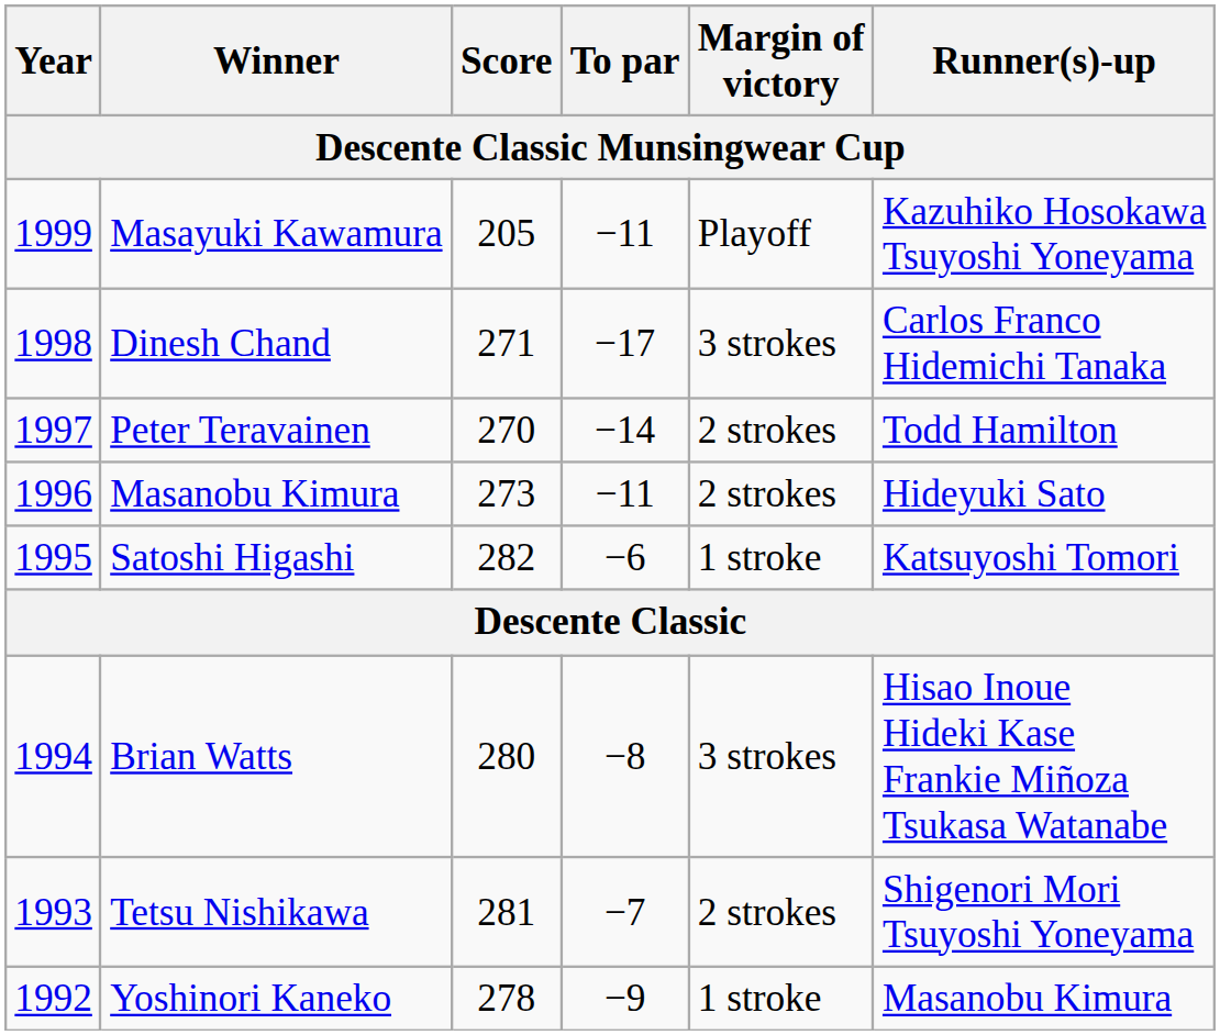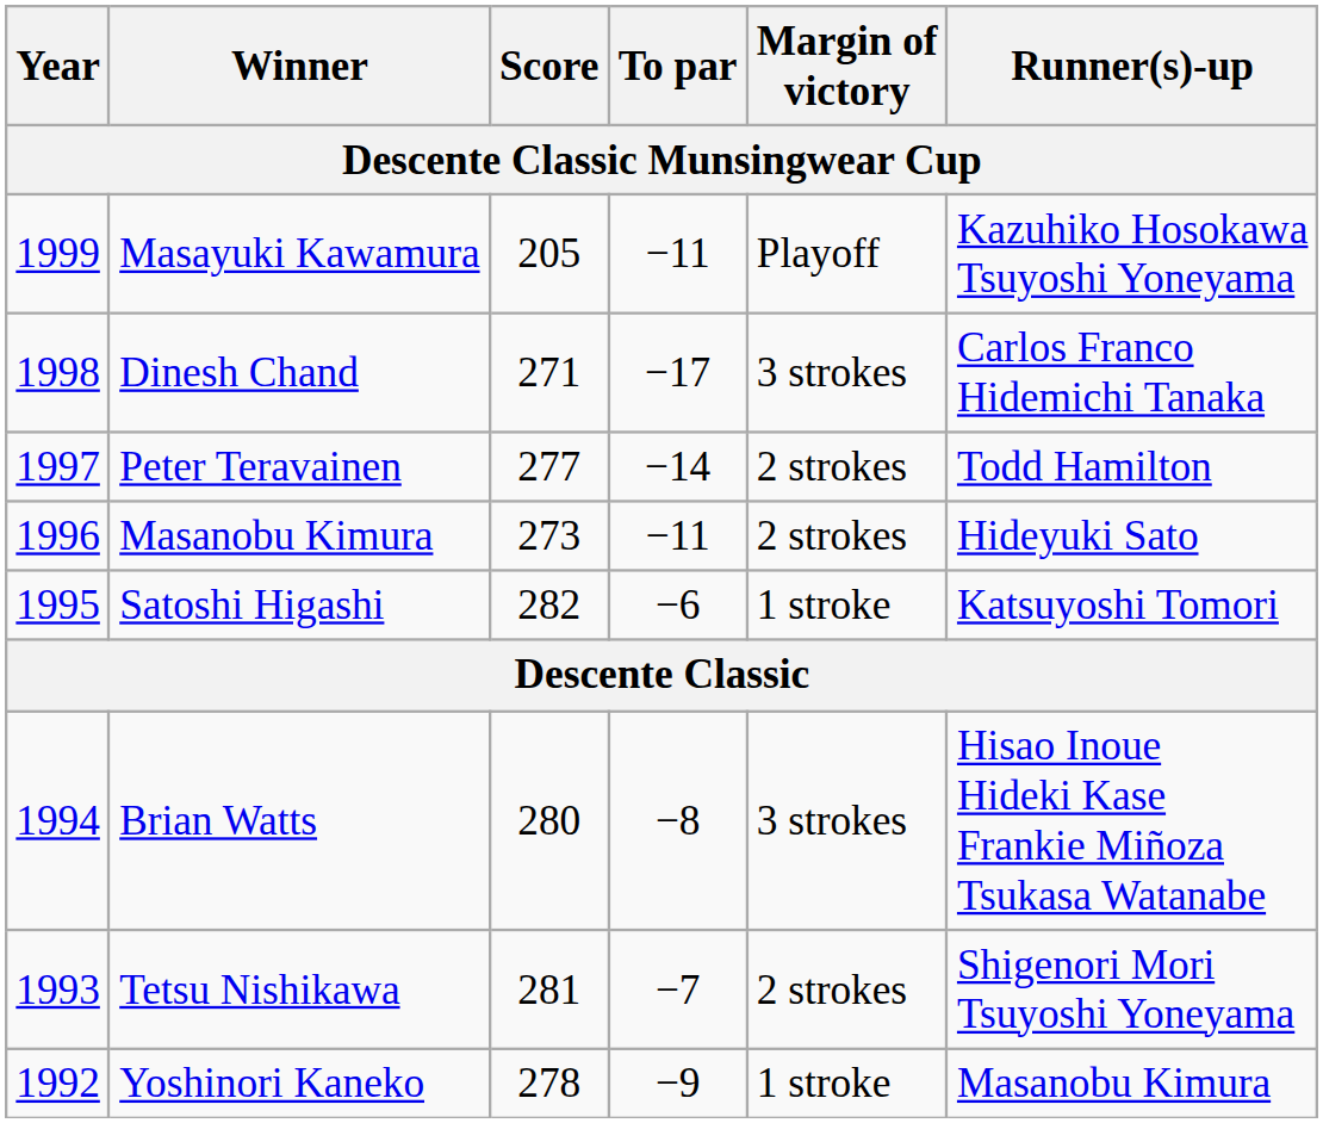 <table class=wikitable style="font-size:95%">
 <tr>
 <th>Year</th>
 <th>Winner</th>
 <th>Score</th>
 <th>To par</th>
 <th>Margin of<br>victory</th>
 <th>Runner(s)-up</th>
 </tr>
 <tr>
 <th colspan=6>Descente Classic Munsingwear Cup</th>
 </tr>
 <tr>
 <td><a href='#'>1999</a></td>
 <td> <a href='#'>Masayuki Kawamura</a></td>
 <td align=center>205</td>
 <td align=center>−11</td>
 <td>Playoff</td>
 <td> <a href='#'>Kazuhiko Hosokawa</a><br> <a href='#'>Tsuyoshi Yoneyama</a></td>
 </tr>
 <tr>
 <td><a href='#'>1998</a></td>
 <td> <a href='#'>Dinesh Chand</a></td>
 <td align=center>271</td>
 <td align=center>−17</td>
 <td>3 strokes</td>
 <td> <a href='#'>Carlos Franco</a><br> <a href='#'>Hidemichi Tanaka</a></td>
 </tr>
 <tr>
 <td><a href='#'>1997</a></td>
 <td> <a href='#'>Peter Teravainen</a></td>
-<td align=center>270</td>
+<td align=center>277</td>
 <td align=center>−14</td>
 <td>2 strokes</td>
 <td> <a href='#'>Todd Hamilton</a></td>
 </tr>
 <tr>
 <td><a href='#'>1996</a></td>
 <td> <a href='#'>Masanobu Kimura</a></td>
 <td align=center>273</td>
 <td align=center>−11</td>
 <td>2 strokes</td>
 <td> <a href='#'>Hideyuki Sato</a></td>
 </tr>
 <tr>
 <td><a href='#'>1995</a></td>
 <td> <a href='#'>Satoshi Higashi</a></td>
 <td align=center>282</td>
 <td align=center>−6</td>
 <td>1 stroke</td>
 <td> <a href='#'>Katsuyoshi Tomori</a></td>
 </tr>
 <tr>
 <th colspan=6>Descente Classic</th>
 </tr>
 <tr>
 <td><a href='#'>1994</a></td>
 <td> <a href='#'>Brian Watts</a></td>
 <td align=center>280</td>
 <td align=center>−8</td>
 <td>3 strokes</td>
 <td> <a href='#'>Hisao Inoue</a><br> <a href='#'>Hideki Kase</a><br> <a href='#'>Frankie Miñoza</a><br> <a href='#'>Tsukasa Watanabe</a></td>
 </tr>
 <tr>
 <td><a href='#'>1993</a></td>
 <td> <a href='#'>Tetsu Nishikawa</a></td>
 <td align=center>281</td>
 <td align=center>−7</td>
 <td>2 strokes</td>
 <td> <a href='#'>Shigenori Mori</a><br> <a href='#'>Tsuyoshi Yoneyama</a></td>
 </tr>
 <tr>
 <td><a href='#'>1992</a></td>
 <td> <a href='#'>Yoshinori Kaneko</a></td>
 <td align=center>278</td>
 <td align=center>−9</td>
 <td>1 stroke</td>
 <td> <a href='#'>Masanobu Kimura</a></td>
 </tr>
 </table>
